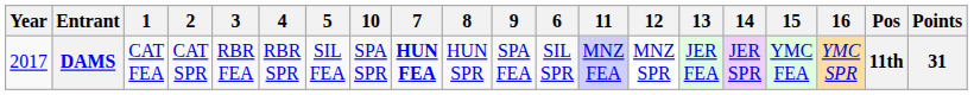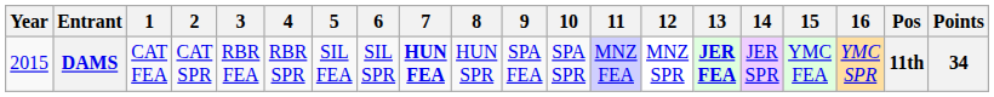 <table class="wikitable" style="text-align:center; font-size:85%">
 <tr>
 <th>Year</th>
 <th>Entrant</th>
 <th>1</th>
 <th>2</th>
 <th>3</th>
 <th>4</th>
 <th>5</th>
-<th>10</th>
+<th>6</th>
 <th>7</th>
 <th>8</th>
 <th>9</th>
-<th>6</th>
+<th>10</th>
 <th>11</th>
 <th>12</th>
 <th>13</th>
 <th>14</th>
 <th>15</th>
 <th>16</th>
 <th>Pos</th>
 <th>Points</th>
 </tr>
 <tr>
-<td><a href='#'>2017</a></td>
+<td><a href='#'>2015</a></td>
 <th nowrap><a href='#'>DAMS</a></th>
 <td style="background:#;"><a href='#'>CAT<br>FEA</a></td>
 <td style="background:#;"><a href='#'>CAT<br>SPR</a></td>
 <td style="background:#;"><a href='#'>RBR<br>FEA</a></td>
 <td style="background:#;"><a href='#'>RBR<br>SPR</a></td>
 <td style="background:#;"><a href='#'>SIL<br>FEA</a></td>
-<td style="background:#;"><a href='#'>SPA<br>SPR</a></td>
+<td style="background:#;"><a href='#'>SIL<br>SPR</a></td>
 <td style="background:#;"><strong><a href='#'>HUN<br>FEA</a></strong></td>
 <td style="background:#;"><a href='#'>HUN<br>SPR</a></td>
 <td style="background:#;"><a href='#'>SPA<br>FEA</a></td>
-<td style="background:#;"><a href='#'>SIL<br>SPR</a></td>
+<td style="background:#;"><a href='#'>SPA<br>SPR</a></td>
 <td style="background:#CFCFFF;"><a href='#'>MNZ<br>FEA</a><br></td>
 <td style="background:#FFFFFF;"><a href='#'>MNZ<br>SPR</a><br></td>
-<td style="background:#DFFFDF;"><a href='#'>JER<br>FEA</a><br></td>
+<td style="background:#DFFFDF;"><strong><a href='#'>JER<br>FEA</a><br></strong></td>
 <td style="background:#EFCFFF;"><a href='#'>JER<br>SPR</a><br></td>
 <td style="background:#DFFFDF;"><a href='#'>YMC<br>FEA</a><br></td>
 <td style="background:#FFDF9F;"><em><a href='#'>YMC<br>SPR</a></em><br></td>
 <th>11th</th>
-<th>31</th>
+<th>34</th>
 </tr>
 </table>
